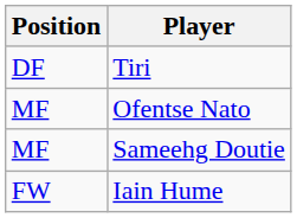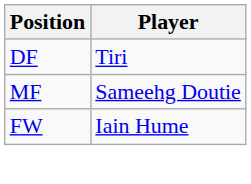 <table class="wikitable sortable">
 <tr>
 <th>Position</th>
 <th>Player</th>
 </tr>
 <tr>
 <td><a href='#'>DF</a></td>
 <td> <a href='#'>Tiri</a></td>
 </tr>
 <tr>
 <td><a href='#'>MF</a></td>
-<td> <a href='#'>Ofentse Nato</a></td>
-</tr>
-<tr>
-<td><a href='#'>MF</a></td>
 <td> <a href='#'>Sameehg Doutie</a></td>
 </tr>
 <tr>
 <td><a href='#'>FW</a></td>
 <td> <a href='#'>Iain Hume</a></td>
 </tr>
 </table>
